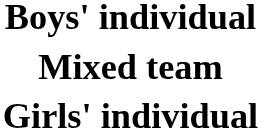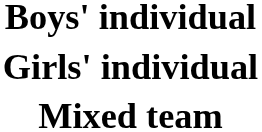 <table>
 <tr>
 <th scope="row">Boys' individual<br></th>
+<td></td>
+<td></td>
+<td></td>
+</tr>
+<tr>
+<th scope="row">Girls' individual<br></th>
 <td></td>
 <td></td>
 <td></td>
 </tr>
 <tr>
 <th scope="row">Mixed team<br></th>
 <td> <br> </td>
 <td> <br> </td>
 <td> <br> </td>
 </tr>
 <tr>
-<th scope="row">Girls' individual<br></th>
-<td></td>
-<td></td>
-<td></td>
-</tr>
-<tr>
 </tr>
 </table>
